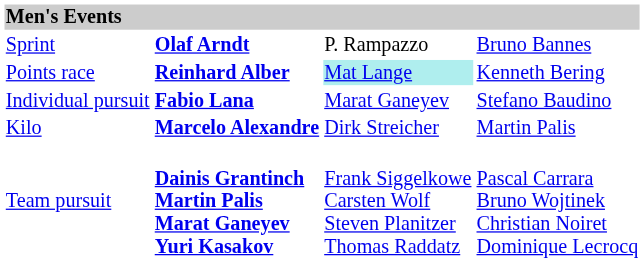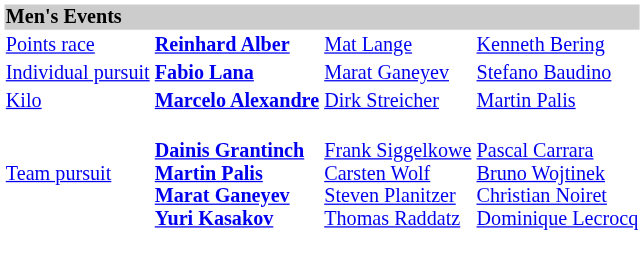 <table>
 <tr bgcolor="#cccccc">
 <td colspan=4><strong>Men's Events</strong></td>
 </tr>
 <tr>
-<td><a href='#'>Sprint</a> <br></td>
-<td><strong><a href='#'>Olaf Arndt</a><br><small></small> </strong></td>
-<td>P. Rampazzo<br><small></small></td>
-<td><a href='#'>Bruno Bannes</a><br><small></small></td>
-</tr>
-<tr>
 <td><a href='#'>Points race</a> <br></td>
 <td><strong><a href='#'>Reinhard Alber</a><br><small></small> </strong></td>
-<td style="background: paleturquoise;"><a href='#'>Mat Lange</a><br><small></small></td>
+<td><a href='#'>Mat Lange</a><br><small></small></td>
 <td><a href='#'>Kenneth Bering</a><br><small></small></td>
 </tr>
 <tr>
 <td><a href='#'>Individual pursuit</a> <br>	</td>
 <td><strong><a href='#'>Fabio Lana</a><br><small></small> </strong></td>
 <td><a href='#'>Marat Ganeyev</a><br><small></small></td>
 <td><a href='#'>Stefano Baudino</a><br><small></small></td>
 </tr>
 <tr>
 <td><a href='#'>Kilo</a> <br></td>
 <td><strong><a href='#'>Marcelo Alexandre</a><br><small></small> </strong></td>
 <td><a href='#'>Dirk Streicher</a><br><small></small></td>
 <td><a href='#'>Martin Palis</a><br><small></small></td>
 </tr>
 <tr>
 <td><a href='#'>Team pursuit</a> <br></td>
 <td><strong><br><a href='#'>Dainis Grantinch</a><br><a href='#'>Martin Palis</a><br><a href='#'>Marat Ganeyev</a><br><a href='#'>Yuri Kasakov</a></strong></td>
 <td><br><a href='#'>Frank Siggelkowe</a><br><a href='#'>Carsten Wolf</a><br><a href='#'>Steven Planitzer</a><br><a href='#'>Thomas Raddatz</a></td>
 <td><br><a href='#'>Pascal Carrara</a><br><a href='#'>Bruno Wojtinek</a><br><a href='#'>Christian Noiret</a><br><a href='#'>Dominique Lecrocq</a></td>
 </tr>
 </table>
